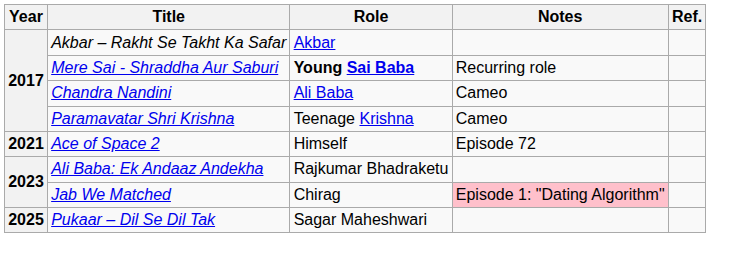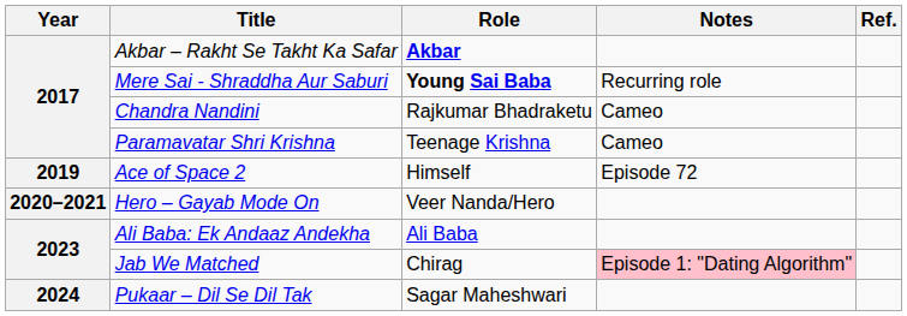 <table class="wikitable plainrowheaders sortable">
 <tr>
 <th scope="col">Year</th>
 <th scope="col">Title</th>
 <th scope="col">Role</th>
 <th scope="col" class="unsortable">Notes</th>
 <th scope="col" class="unsortable">Ref.</th>
 </tr>
 <tr>
 <th scope="row" rowspan="4">2017</th>
 <td><em>Akbar – Rakht Se Takht Ka Safar</em></td>
-<td><a href='#'>Akbar</a></td>
+<td><strong><a href='#'>Akbar</a></strong></td>
 <td></td>
 <td></td>
 </tr>
 <tr>
 <td><em><a href='#'>Mere Sai - Shraddha Aur Saburi</a></em></td>
 <td><strong>Young <a href='#'>Sai Baba</a></strong></td>
 <td>Recurring role</td>
 <td></td>
 </tr>
 <tr>
 <td><em><a href='#'>Chandra Nandini</a></em></td>
-<td><a href='#'>Ali Baba</a></td>
+<td>Rajkumar Bhadraketu</td>
 <td>Cameo</td>
 <td></td>
 </tr>
 <tr>
 <td><em><a href='#'>Paramavatar Shri Krishna</a></em></td>
 <td>Teenage <a href='#'>Krishna</a></td>
 <td>Cameo</td>
 <td></td>
 </tr>
 <tr>
-<th scope="row">2021</th>
+<th scope="row">2019</th>
 <td><em><a href='#'>Ace of Space 2</a></em></td>
 <td>Himself</td>
 <td>Episode 72</td>
 <td></td>
 </tr>
 <tr>
+<th scope="row">2020–2021</th>
+<td><em><a href='#'>Hero – Gayab Mode On</a></em></td>
+<td>Veer Nanda/Hero</td>
+<td></td>
+<td></td>
+</tr>
+<tr>
 <th scope="row" rowspan="2">2023</th>
 <td><em><a href='#'>Ali Baba: Ek Andaaz Andekha</a></em></td>
-<td>Rajkumar Bhadraketu</td>
+<td><a href='#'>Ali Baba</a></td>
 <td></td>
 <td></td>
 </tr>
 <tr>
 <td><em><a href='#'>Jab We Matched</a></em></td>
 <td>Chirag</td>
 <td style="background: pink;">Episode 1: "Dating Algorithm"</td>
 <td></td>
 </tr>
 <tr>
-<th scope="row">2025</th>
+<th scope="row">2024</th>
 <td><em><a href='#'>Pukaar – Dil Se Dil Tak</a></em></td>
 <td>Sagar Maheshwari</td>
 <td></td>
 <td></td>
 </tr>
 </table>
